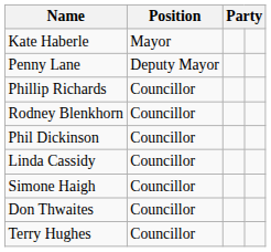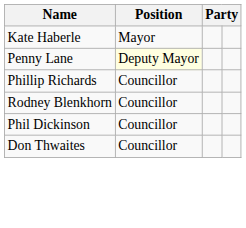 <table class="wikitable">
 <tr>
 <th>Name</th>
 <th>Position</th>
 <th colspan="2">Party</th>
 </tr>
 <tr>
 <td>Kate Haberle</td>
 <td>Mayor</td>
 <td></td>
 <td></td>
 </tr>
 <tr>
 <td>Penny Lane</td>
-<td>Deputy Mayor</td>
+<td style="background: lightyellow;">Deputy Mayor</td>
 <td></td>
 <td></td>
 </tr>
 <tr>
 <td>Phillip Richards</td>
 <td>Councillor</td>
 <td></td>
 <td></td>
 </tr>
 <tr>
 <td>Rodney Blenkhorn</td>
 <td>Councillor</td>
 <td></td>
 <td></td>
 </tr>
 <tr>
 <td>Phil Dickinson</td>
 <td>Councillor</td>
 <td></td>
 <td></td>
 </tr>
 <tr>
-<td>Linda Cassidy</td>
-<td>Councillor</td>
-<td></td>
-<td></td>
-</tr>
-<tr>
-<td>Simone Haigh</td>
-<td>Councillor</td>
-<td></td>
-<td></td>
-</tr>
-<tr>
 <td>Don Thwaites</td>
 <td>Councillor</td>
 <td></td>
 <td></td>
 </tr>
-<tr>
-<td>Terry Hughes</td>
-<td>Councillor</td>
-<td></td>
-<td></td>
-</tr>
 </table>
